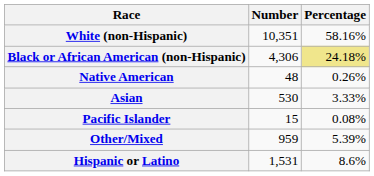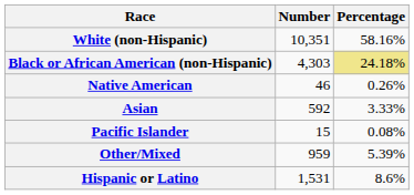 <table class="wikitable" style="text-align:right">
 <tr>
 <th scope="col">Race</th>
 <th scope="col">Number</th>
 <th scope="col">Percentage</th>
 </tr>
 <tr>
 <th scope="row"><a href='#'>White</a> (non-Hispanic)</th>
 <td>10,351</td>
 <td>58.16%</td>
 </tr>
 <tr>
 <th scope="row"><a href='#'>Black or African American</a> (non-Hispanic)</th>
-<td>4,306</td>
+<td>4,303</td>
 <td style="background: khaki;">24.18%</td>
 </tr>
 <tr>
 <th scope="row"><a href='#'>Native American</a></th>
-<td>48</td>
+<td>46</td>
 <td>0.26%</td>
 </tr>
 <tr>
 <th scope="row"><a href='#'>Asian</a></th>
-<td>530</td>
+<td>592</td>
 <td>3.33%</td>
 </tr>
 <tr>
 <th scope="row"><a href='#'>Pacific Islander</a></th>
 <td>15</td>
 <td>0.08%</td>
 </tr>
 <tr>
 <th scope="row"><a href='#'>Other/Mixed</a></th>
 <td>959</td>
 <td>5.39%</td>
 </tr>
 <tr>
 <th scope="row"><a href='#'>Hispanic</a> or <a href='#'>Latino</a></th>
 <td>1,531</td>
 <td>8.6%</td>
 </tr>
 </table>
